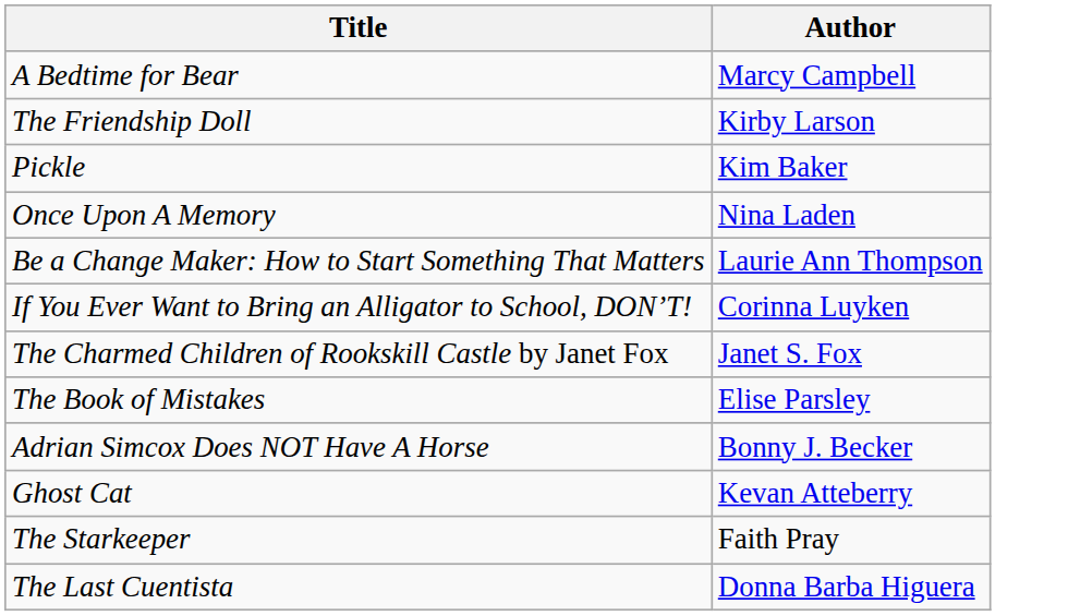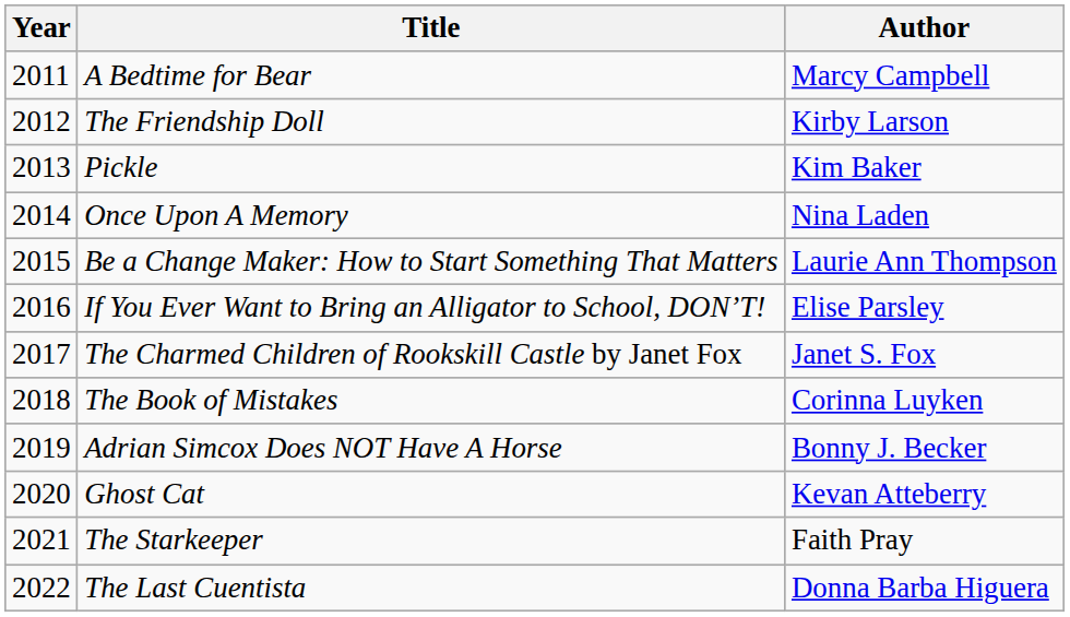 <table class="wikitable">
 <tr>
+<th>Year</th>
 <th>Title</th>
 <th>Author</th>
 </tr>
 <tr>
+<td>2011</td>
 <td><em>A Bedtime for Bear</em></td>
 <td><a href='#'>Marcy Campbell</a></td>
 </tr>
 <tr>
+<td>2012</td>
 <td><em>The Friendship Doll</em></td>
 <td><a href='#'>Kirby Larson</a></td>
 </tr>
 <tr>
+<td>2013</td>
 <td><em>Pickle</em></td>
 <td><a href='#'>Kim Baker</a></td>
 </tr>
 <tr>
+<td>2014</td>
 <td><em>Once Upon A Memory</em></td>
 <td><a href='#'>Nina Laden</a></td>
 </tr>
 <tr>
+<td>2015</td>
 <td><em>Be a Change Maker: How to Start Something That Matters</em></td>
 <td><a href='#'>Laurie Ann Thompson</a></td>
 </tr>
 <tr>
+<td>2016</td>
 <td><em>If You Ever Want to Bring an Alligator to School, DON’T!</em></td>
-<td><a href='#'>Corinna Luyken</a></td>
+<td><a href='#'>Elise Parsley</a></td>
 </tr>
 <tr>
+<td>2017</td>
 <td><em>The Charmed Children of Rookskill Castle</em> by Janet Fox</td>
 <td><a href='#'>Janet S. Fox</a></td>
 </tr>
 <tr>
+<td>2018</td>
 <td><em>The Book of Mistakes</em></td>
-<td><a href='#'>Elise Parsley</a></td>
+<td><a href='#'>Corinna Luyken</a></td>
 </tr>
 <tr>
+<td>2019</td>
 <td><em>Adrian Simcox Does NOT Have A Horse</em></td>
 <td><a href='#'>Bonny J. Becker</a></td>
 </tr>
 <tr>
+<td>2020</td>
 <td><em>Ghost Cat</em></td>
 <td><a href='#'>Kevan Atteberry</a></td>
 </tr>
 <tr>
+<td>2021</td>
 <td><em>The Starkeeper</em></td>
 <td>Faith Pray</td>
 </tr>
 <tr>
+<td>2022</td>
 <td><em>The Last Cuentista</em></td>
 <td><a href='#'>Donna Barba Higuera</a></td>
 </tr>
 </table>
